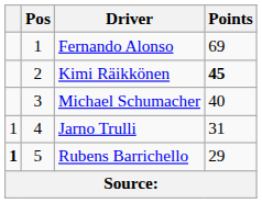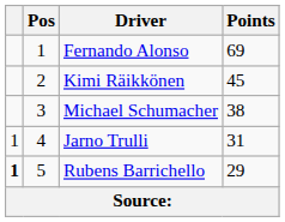 <table class="wikitable" style="font-size: 85%;">
 <tr>
 <th></th>
 <th>Pos</th>
 <th>Driver</th>
 <th>Points</th>
 </tr>
 <tr>
 <td></td>
 <td align="center">1</td>
 <td> <a href='#'>Fernando Alonso</a></td>
 <td>69</td>
 </tr>
 <tr>
 <td></td>
 <td align="center">2</td>
 <td> <a href='#'>Kimi Räikkönen</a></td>
-<td><strong>45</strong></td>
+<td>45</td>
 </tr>
 <tr>
 <td></td>
 <td align="center">3</td>
 <td> <a href='#'>Michael Schumacher</a></td>
-<td>40</td>
+<td>38</td>
 </tr>
 <tr>
 <td> 1</td>
 <td align="center">4</td>
 <td> <a href='#'>Jarno Trulli</a></td>
 <td>31</td>
 </tr>
 <tr>
 <td><strong> 1</strong></td>
 <td align="center">5</td>
 <td> <a href='#'>Rubens Barrichello</a></td>
 <td>29</td>
 </tr>
 <tr>
 <th colspan=4>Source: </th>
 </tr>
 </table>
